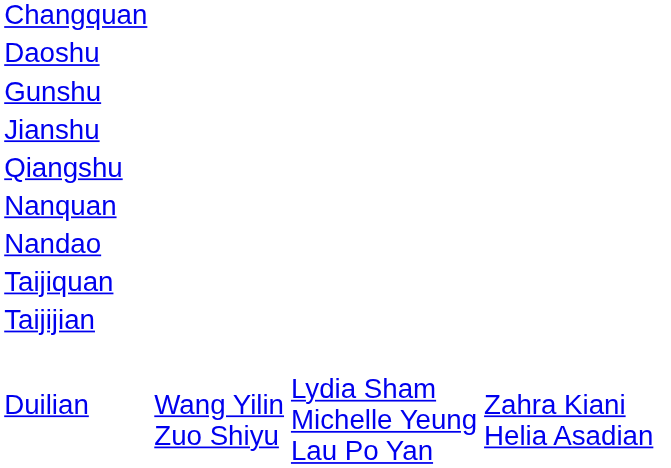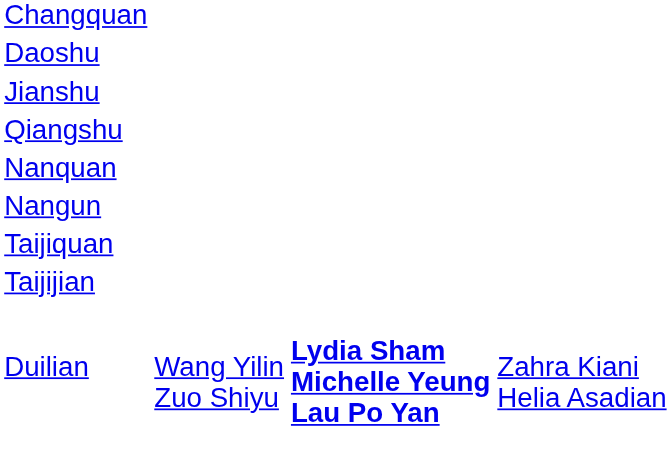 <table>
 <tr>
 <td><a href='#'>Changquan</a></td>
 <td></td>
 <td></td>
 <td></td>
 </tr>
 <tr>
 <td><a href='#'>Daoshu</a></td>
-<td></td>
-<td></td>
-<td></td>
-</tr>
-<tr>
-<td><a href='#'>Gunshu</a></td>
 <td></td>
 <td></td>
 <td></td>
 </tr>
 <tr>
 <td><a href='#'>Jianshu</a></td>
 <td></td>
 <td></td>
 <td></td>
 </tr>
 <tr>
 <td><a href='#'>Qiangshu</a></td>
 <td></td>
 <td></td>
 <td></td>
 </tr>
 <tr>
 <td><a href='#'>Nanquan</a></td>
 <td></td>
 <td></td>
 <td></td>
 </tr>
 <tr>
-<td><a href='#'>Nandao</a></td>
+<td><a href='#'>Nangun</a></td>
 <td></td>
 <td></td>
 <td></td>
 </tr>
 <tr>
 <td><a href='#'>Taijiquan</a></td>
 <td></td>
 <td></td>
 <td></td>
 </tr>
 <tr>
 <td><a href='#'>Taijijian</a></td>
 <td></td>
 <td></td>
 <td></td>
 </tr>
 <tr>
 <td><a href='#'>Duilian</a></td>
 <td><br><a href='#'>Wang Yilin</a><br><a href='#'>Zuo Shiyu</a></td>
-<td><br><a href='#'>Lydia Sham</a><br><a href='#'>Michelle Yeung</a><br><a href='#'>Lau Po Yan</a></td>
+<td><strong><br><a href='#'>Lydia Sham</a><br><a href='#'>Michelle Yeung</a><br><a href='#'>Lau Po Yan</a></strong></td>
 <td><br><a href='#'>Zahra Kiani</a><br><a href='#'>Helia Asadian</a></td>
 </tr>
 </table>
